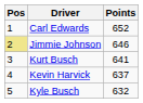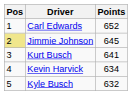 <table class="sortable wikitable " style="font-size: 95%;">
 <tr>
 <th>Pos</th>
 <th>Driver</th>
 <th>Points</th>
 </tr>
 <tr>
 <td>1</td>
 <td><a href='#'>Carl Edwards</a></td>
 <td style="text-align:center;">652</td>
 </tr>
 <tr>
 <td style="background: khaki;">2</td>
 <td><a href='#'>Jimmie Johnson</a></td>
-<td style="text-align:center;">646</td>
+<td style="text-align:center;">645</td>
 </tr>
 <tr>
 <td>3</td>
 <td><a href='#'>Kurt Busch</a></td>
 <td style="text-align:center;">641</td>
 </tr>
 <tr>
 <td>4</td>
 <td><a href='#'>Kevin Harvick</a></td>
-<td style="text-align:center;">637</td>
+<td style="text-align:center;">634</td>
 </tr>
 <tr>
 <td>5</td>
 <td><a href='#'>Kyle Busch</a></td>
 <td style="text-align:center;">632</td>
 </tr>
 </table>
